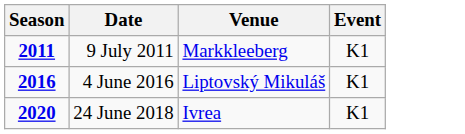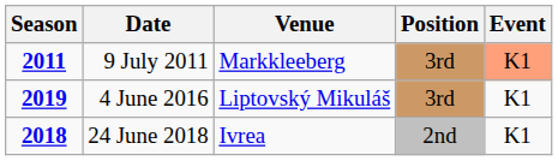 <table class="wikitable" style="text-align:center; font-size:95%;">
 <tr>
 <th>Season</th>
 <th>Date</th>
 <th>Venue</th>
+<th>Position</th>
 <th>Event</th>
 </tr>
 <tr>
 <td><strong><a href='#'>2011</a></strong></td>
 <td align=right>9 July 2011</td>
 <td align=left><a href='#'>Markkleeberg</a></td>
+<td bgcolor=cc9966>3rd</td>
+<td style="background: lightsalmon;">K1</td>
+</tr>
+<tr>
+<td><strong><a href='#'>2019</a></strong></td>
+<td align=right>4 June 2016</td>
+<td align=left><a href='#'>Liptovský Mikuláš</a></td>
+<td bgcolor=cc9966>3rd</td>
 <td>K1</td>
 </tr>
 <tr>
-<td><strong><a href='#'>2016</a></strong></td>
-<td align=right>4 June 2016</td>
-<td align=left><a href='#'>Liptovský Mikuláš</a></td>
-<td>K1</td>
-</tr>
-<tr>
-<td><strong><a href='#'>2020</a></strong></td>
+<td><strong><a href='#'>2018</a></strong></td>
 <td align=right>24 June 2018</td>
 <td align=left><a href='#'>Ivrea</a></td>
+<td bgcolor=silver>2nd</td>
 <td>K1</td>
 </tr>
 </table>
